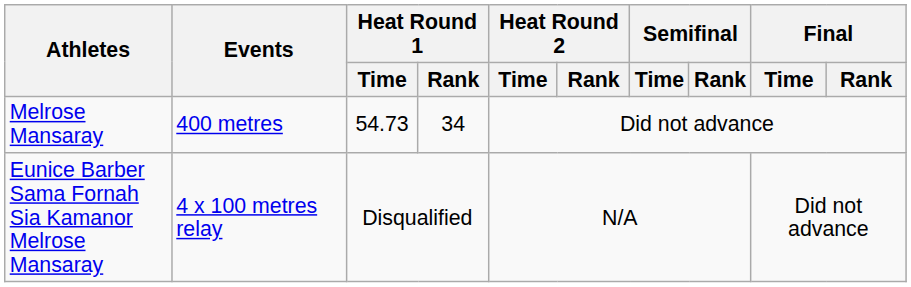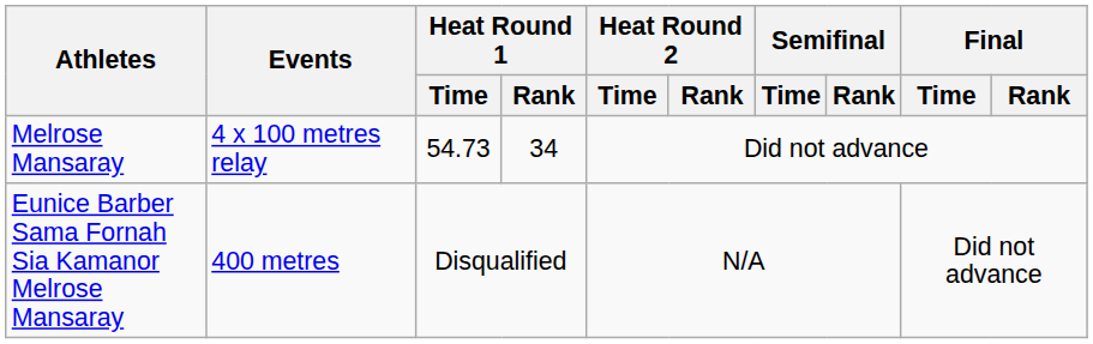 <table class=wikitable style=font-size:90%>
 <tr>
 <th rowspan=2>Athletes</th>
 <th rowspan=2>Events</th>
 <th colspan=2>Heat Round 1</th>
 <th colspan=2>Heat Round 2</th>
 <th colspan=2>Semifinal</th>
 <th colspan=2>Final</th>
 </tr>
 <tr>
 <th>Time</th>
 <th>Rank</th>
 <th>Time</th>
 <th>Rank</th>
 <th>Time</th>
 <th>Rank</th>
 <th>Time</th>
 <th>Rank</th>
 </tr>
 <tr>
 <td><a href='#'>Melrose Mansaray</a></td>
-<td><a href='#'>400 metres</a></td>
+<td><a href='#'>4 x 100 metres relay</a></td>
 <td align=center>54.73</td>
 <td align=center>34</td>
 <td align=center colspan=6>Did not advance</td>
 </tr>
 <tr>
 <td><a href='#'>Eunice Barber</a><br><a href='#'>Sama Fornah</a><br><a href='#'>Sia Kamanor</a><br><a href='#'>Melrose Mansaray</a></td>
-<td><a href='#'>4 x 100 metres relay</a></td>
+<td><a href='#'>400 metres</a></td>
 <td align=center colspan=2>Disqualified</td>
 <td align=center colspan=4>N/A</td>
 <td align=center colspan=2>Did not advance</td>
 </tr>
 </table>
